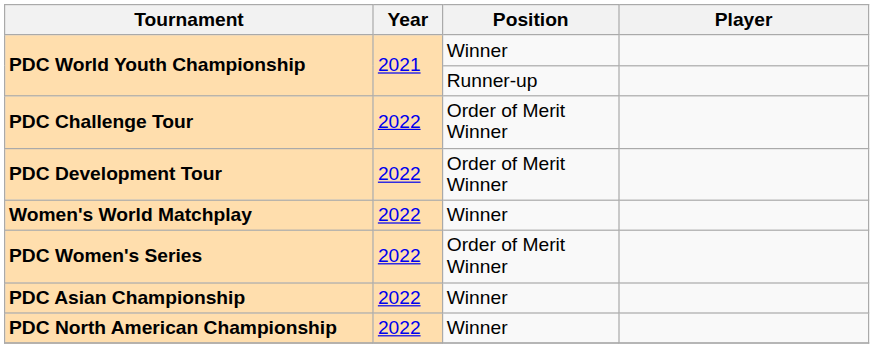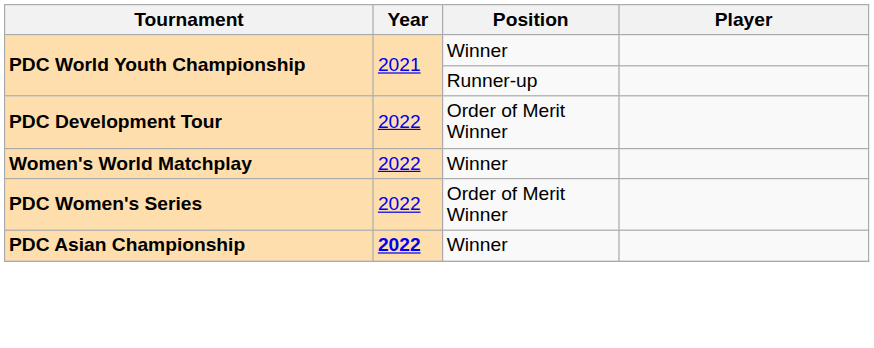 <table class="wikitable">
 <tr>
 <th width=300>Tournament</th>
 <th width=50>Year</th>
 <th width=140>Position</th>
 <th width=200>Player</th>
 </tr>
 <tr>
 <td rowspan="2" style="background:#ffdead;"><strong>PDC World Youth Championship</strong></td>
 <td rowspan="2" style="background:#ffdead;"><a href='#'>2021</a></td>
 <td>Winner</td>
 <td></td>
 </tr>
 <tr>
 <td>Runner-up</td>
-<td></td>
-</tr>
-<tr>
-<td style="background:#ffdead;"><strong>PDC Challenge Tour</strong></td>
-<td style="background:#ffdead;"><a href='#'>2022</a></td>
-<td>Order of Merit Winner</td>
 <td></td>
 </tr>
 <tr>
 <td style="background:#ffdead;"><strong>PDC Development Tour</strong></td>
 <td style="background:#ffdead;"><a href='#'>2022</a></td>
 <td>Order of Merit Winner</td>
 <td></td>
 </tr>
 <tr>
 <td style="background:#ffdead;"><strong>Women's World Matchplay</strong></td>
 <td style="background:#ffdead;"><a href='#'>2022</a></td>
 <td>Winner</td>
 <td></td>
 </tr>
 <tr>
 <td style="background:#ffdead;"><strong>PDC Women's Series</strong></td>
 <td style="background:#ffdead;"><a href='#'>2022</a></td>
 <td>Order of Merit Winner</td>
 <td></td>
 </tr>
 <tr>
 <td style="background:#ffdead;"><strong>PDC Asian Championship</strong></td>
-<td style="background:#ffdead;"><a href='#'>2022</a></td>
-<td>Winner</td>
-<td></td>
-</tr>
-<tr>
-<td style="background:#ffdead;"><strong>PDC North American Championship</strong></td>
-<td style="background:#ffdead;"><a href='#'>2022</a></td>
+<td style="background:#ffdead;"><strong><a href='#'>2022</a></strong></td>
 <td>Winner</td>
 <td></td>
 </tr>
 <tr>
 </tr>
 </table>
